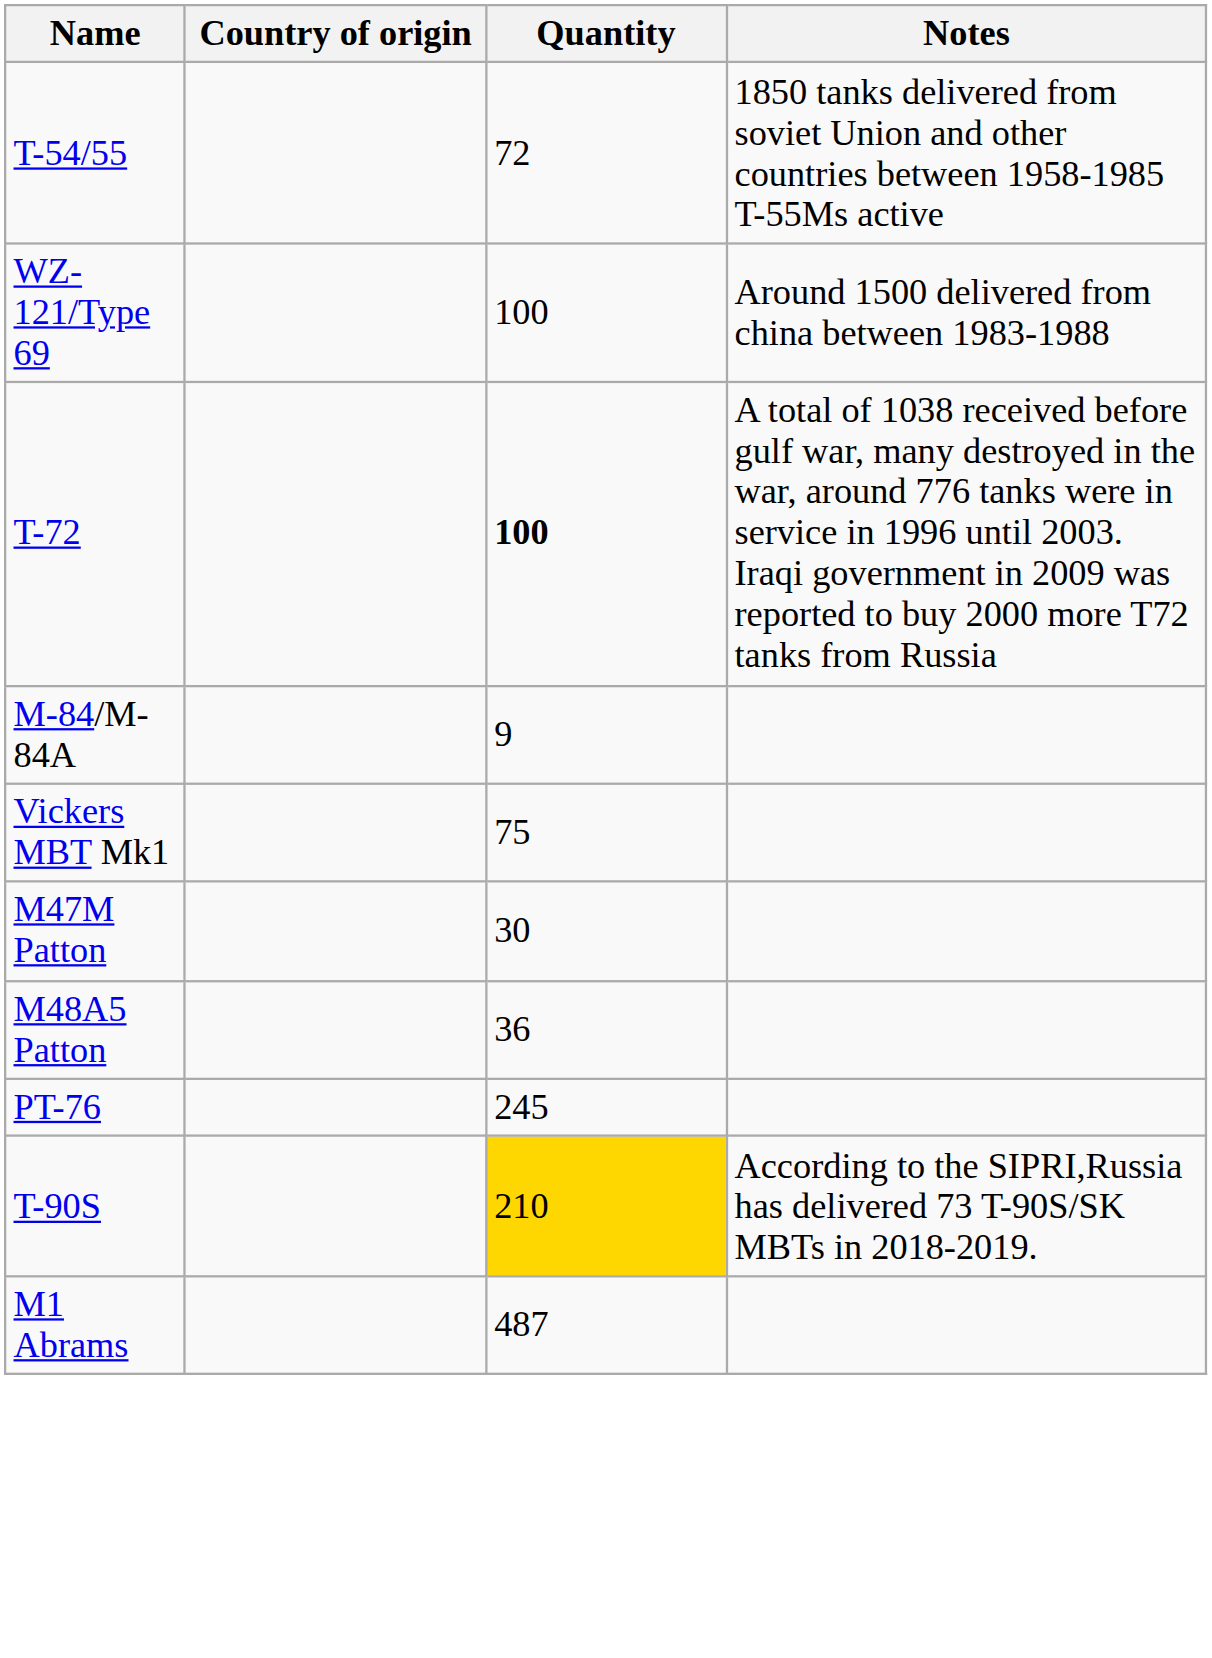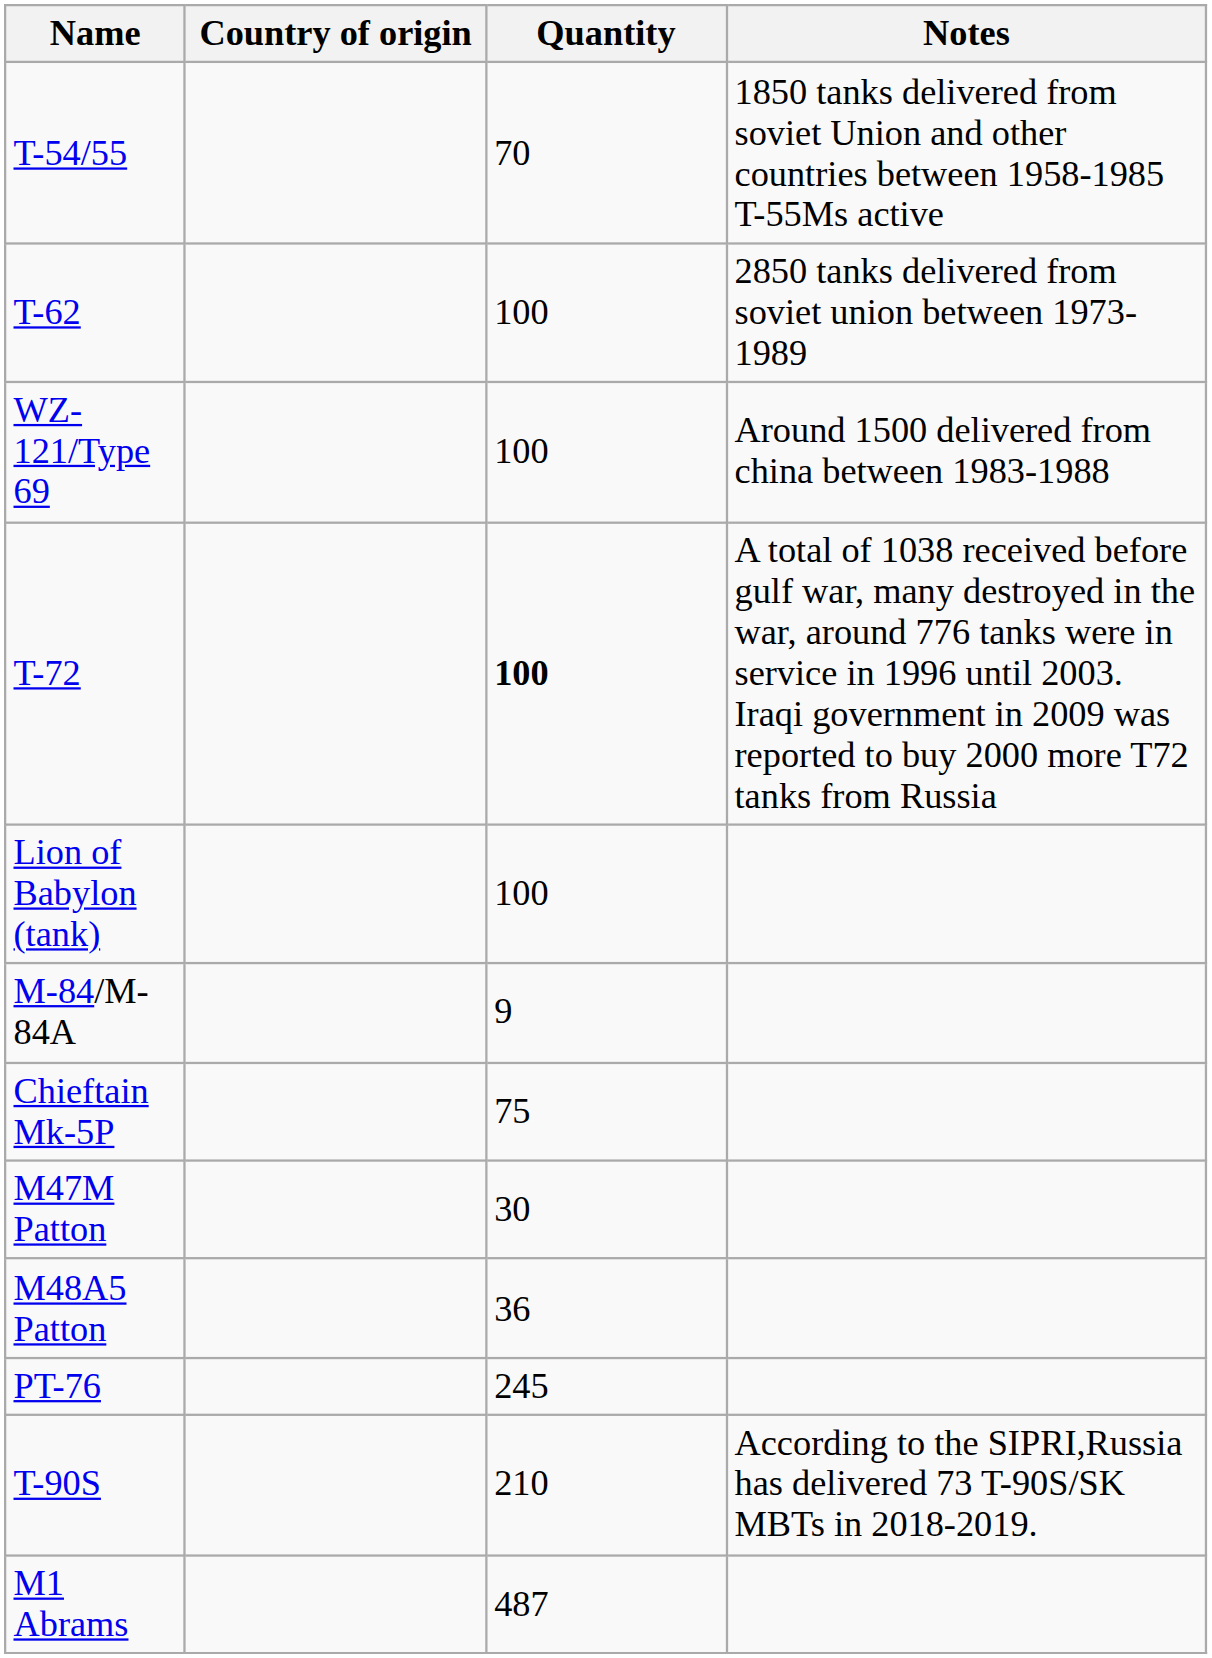 <table class="wikitable" border="0" width="60%">
 <tr>
 <th width="15%">Name</th>
 <th width="25%">Country of origin</th>
 <th width="20%">Quantity</th>
 <th>Notes</th>
 </tr>
 <tr>
 <td><a href='#'>T-54/55</a></td>
 <td rowspan="1"></td>
-<td>72</td>
+<td>70</td>
 <td>1850 tanks delivered from soviet Union and other countries between 1958-1985 T-55Ms active</td>
+</tr>
+<tr>
+<td><a href='#'>T-62</a></td>
+<td rowspan="1"></td>
+<td>100</td>
+<td>2850 tanks delivered from soviet union between 1973-1989</td>
 </tr>
 <tr>
 <td><a href='#'>WZ-121/Type 69</a></td>
 <td rowspan="1"></td>
 <td>100</td>
 <td>Around 1500 delivered from china between 1983-1988</td>
 </tr>
 <tr>
 <td><a href='#'>T-72</a></td>
 <td rowspan="1"></td>
 <td><strong>100</strong></td>
 <td>A total of 1038 received before gulf war, many destroyed in the war, around 776 tanks were in service in 1996 until 2003.   Iraqi government in 2009 was reported to buy 2000 more T72 tanks from Russia</td>
 </tr>
 <tr>
+<td><a href='#'>Lion of Babylon (tank)</a></td>
+<td></td>
+<td>100</td>
+<td></td>
+</tr>
+<tr>
 <td><a href='#'>M-84</a>/M-84A</td>
 <td></td>
 <td>9</td>
 <td></td>
 </tr>
 <tr>
-<td><a href='#'>Vickers MBT</a> Mk1</td>
+<td><a href='#'>Chieftain Mk-5P</a></td>
 <td>　</td>
 <td>75</td>
 <td></td>
 </tr>
 <tr>
 <td><a href='#'>M47M Patton</a></td>
 <td>　</td>
 <td>30</td>
 <td></td>
 </tr>
 <tr>
 <td><a href='#'>M48A5 Patton</a></td>
 <td></td>
 <td>36</td>
 <td></td>
 </tr>
 <tr>
 <td><a href='#'>PT-76</a></td>
 <td></td>
 <td>245</td>
 <td></td>
 </tr>
 <tr>
 <td><a href='#'>T-90S</a></td>
 <td></td>
-<td style="background: gold;">210</td>
+<td>210</td>
 <td>According to the SIPRI,Russia has delivered 73 T-90S/SK MBTs in 2018-2019.</td>
 </tr>
 <tr>
 <td><a href='#'>M1 Abrams</a></td>
 <td></td>
 <td>487 </td>
 <td></td>
 </tr>
 <tr>
 </tr>
 </table>
